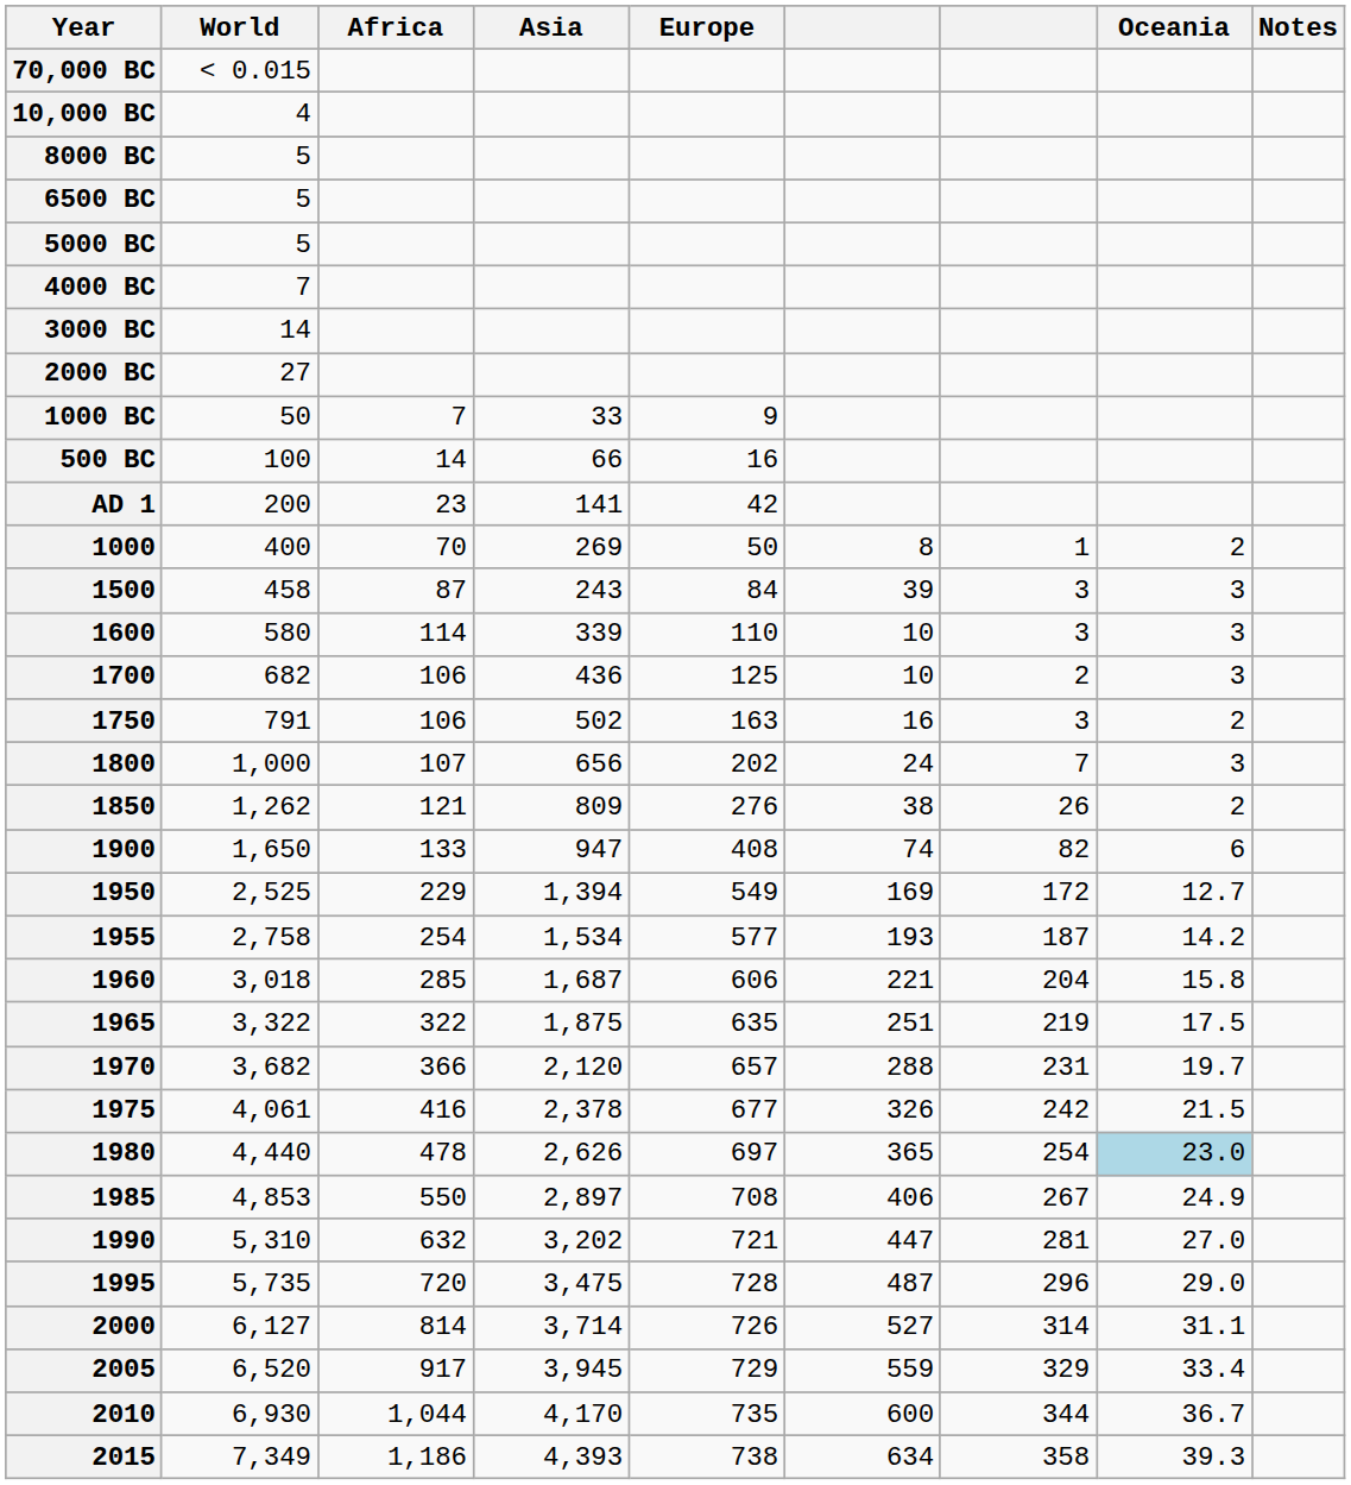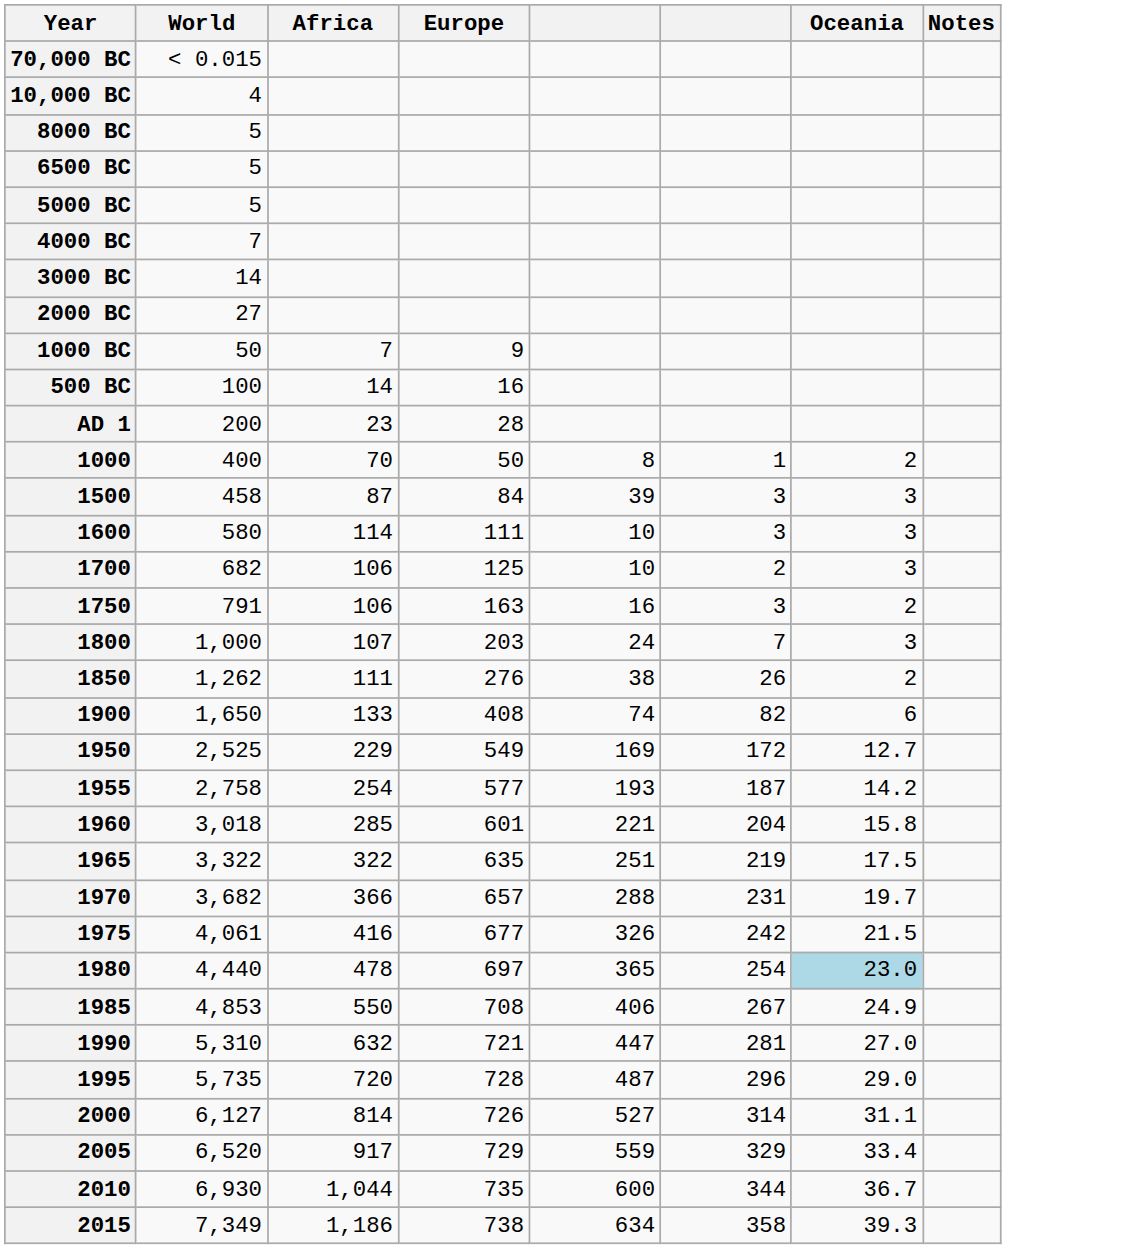 <table class="wikitable" style="text-align:right;">
 <tr>
 <th>Year</th>
 <th style="width:70px;">World</th>
 <th style="width:70px;">Africa</th>
-<th style="width:70px;">Asia</th>
 <th style="width:70px;">Europe</th>
 <th style="width:70px;"></th>
 <th style="width:70px;"><br></th>
 <th style="width:70px;">Oceania</th>
 <th>Notes</th>
 </tr>
 <tr>
 <th style="text-align: right;">70,000 BC</th>
 <td>< 0.015</td>
-<td></td>
 <td></td>
 <td></td>
 <td></td>
 <td></td>
 <td></td>
 <td></td>
 </tr>
 <tr>
 <th style="text-align: right;">10,000 BC</th>
 <td>4</td>
 <td></td>
 <td></td>
 <td></td>
 <td></td>
 <td></td>
 <td></td>
-<td></td>
 </tr>
 <tr>
 <th style="text-align: right;">8000 BC</th>
 <td>5</td>
-<td></td>
 <td></td>
 <td></td>
 <td></td>
 <td></td>
 <td></td>
 <td></td>
 </tr>
 <tr>
 <th style="text-align: right;">6500 BC</th>
 <td>5</td>
 <td></td>
 <td></td>
 <td></td>
 <td></td>
 <td></td>
 <td></td>
-<td></td>
 </tr>
 <tr>
 <th style="text-align: right;">5000 BC</th>
 <td>5</td>
-<td></td>
 <td></td>
 <td></td>
 <td></td>
 <td></td>
 <td></td>
 <td></td>
 </tr>
 <tr>
 <th style="text-align: right;">4000 BC</th>
 <td>7</td>
 <td></td>
 <td></td>
 <td></td>
 <td></td>
 <td></td>
 <td></td>
-<td></td>
 </tr>
 <tr>
 <th style="text-align: right;">3000 BC</th>
 <td>14</td>
-<td></td>
 <td></td>
 <td></td>
 <td></td>
 <td></td>
 <td></td>
 <td></td>
 </tr>
 <tr>
 <th style="text-align: right;">2000 BC</th>
 <td>27</td>
 <td></td>
 <td></td>
 <td></td>
 <td></td>
 <td></td>
 <td></td>
-<td></td>
 </tr>
 <tr>
 <th style="text-align: right;">1000 BC</th>
 <td>50</td>
 <td>7</td>
-<td>33</td>
 <td>9</td>
 <td></td>
 <td></td>
 <td></td>
 <td></td>
 </tr>
 <tr>
 <th style="text-align: right;">500 BC</th>
 <td>100</td>
 <td>14</td>
-<td>66</td>
 <td>16</td>
 <td></td>
 <td></td>
 <td></td>
 <td></td>
 </tr>
 <tr>
 <th style="text-align: right;">AD 1</th>
 <td>200</td>
 <td>23</td>
-<td>141</td>
-<td>42</td>
+<td>28</td>
 <td></td>
 <td></td>
 <td></td>
 <td></td>
 </tr>
 <tr>
 <th style="text-align: right;">1000</th>
 <td>400</td>
 <td>70</td>
-<td>269</td>
 <td>50</td>
 <td>8</td>
 <td>1</td>
 <td>2</td>
 <td></td>
 </tr>
 <tr>
 <th style="text-align: right;">1500</th>
 <td>458</td>
 <td>87</td>
-<td>243</td>
 <td>84</td>
 <td>39</td>
 <td>3</td>
 <td>3</td>
 <td></td>
 </tr>
 <tr>
 <th style="text-align:right;">1600</th>
 <td>580</td>
 <td>114</td>
-<td>339</td>
-<td>110</td>
+<td>111</td>
 <td>10</td>
 <td>3</td>
 <td>3</td>
 <td></td>
 </tr>
 <tr>
 <th style="text-align: right;">1700</th>
 <td>682</td>
 <td>106</td>
-<td>436</td>
 <td>125</td>
 <td>10</td>
 <td>2</td>
 <td>3</td>
 <td></td>
 </tr>
 <tr>
 <th style="text-align: right;">1750</th>
 <td>791</td>
 <td>106</td>
-<td>502</td>
 <td>163</td>
 <td>16</td>
 <td>3</td>
 <td>2</td>
 <td></td>
 </tr>
 <tr>
 <th style="text-align: right;">1800</th>
 <td>1,000</td>
 <td>107</td>
-<td>656</td>
-<td>202</td>
+<td>203</td>
 <td>24</td>
 <td>7</td>
 <td>3</td>
 <td></td>
 </tr>
 <tr>
 <th style="text-align: right;">1850</th>
 <td>1,262</td>
-<td>121</td>
-<td>809</td>
+<td>111</td>
 <td>276</td>
 <td>38</td>
 <td>26</td>
 <td>2</td>
 <td></td>
 </tr>
 <tr>
 <th style="text-align: right;">1900</th>
 <td>1,650</td>
 <td>133</td>
-<td>947</td>
 <td>408</td>
 <td>74</td>
 <td>82</td>
 <td>6</td>
 <td></td>
 </tr>
 <tr>
 <th style="text-align: right;">1950</th>
 <td>2,525</td>
 <td>229</td>
-<td>1,394</td>
 <td>549</td>
 <td>169</td>
 <td>172</td>
 <td>12.7</td>
 <td></td>
 </tr>
 <tr>
 <th style="text-align: right;">1955</th>
 <td>2,758</td>
 <td>254</td>
-<td>1,534</td>
 <td>577</td>
 <td>193</td>
 <td>187</td>
 <td>14.2</td>
 <td></td>
 </tr>
 <tr>
 <th style="text-align: right;">1960</th>
 <td>3,018</td>
 <td>285</td>
-<td>1,687</td>
-<td>606</td>
+<td>601</td>
 <td>221</td>
 <td>204</td>
 <td>15.8</td>
 <td></td>
 </tr>
 <tr>
 <th style="text-align: right;">1965</th>
 <td>3,322</td>
 <td>322</td>
-<td>1,875</td>
 <td>635</td>
 <td>251</td>
 <td>219</td>
 <td>17.5</td>
 <td></td>
 </tr>
 <tr>
 <th style="text-align: right;">1970</th>
 <td>3,682</td>
 <td>366</td>
-<td>2,120</td>
 <td>657</td>
 <td>288</td>
 <td>231</td>
 <td>19.7</td>
 <td></td>
 </tr>
 <tr>
 <th style="text-align: right;">1975</th>
 <td>4,061</td>
 <td>416</td>
-<td>2,378</td>
 <td>677</td>
 <td>326</td>
 <td>242</td>
 <td>21.5</td>
 <td></td>
 </tr>
 <tr>
 <th style="text-align: right;">1980</th>
 <td>4,440</td>
 <td>478</td>
-<td>2,626</td>
 <td>697</td>
 <td>365</td>
 <td>254</td>
 <td style="background: lightblue;">23.0</td>
 <td></td>
 </tr>
 <tr>
 <th style="text-align: right;">1985</th>
 <td>4,853</td>
 <td>550</td>
-<td>2,897</td>
 <td>708</td>
 <td>406</td>
 <td>267</td>
 <td>24.9</td>
 <td></td>
 </tr>
 <tr>
 <th style="text-align: right;">1990</th>
 <td>5,310</td>
 <td>632</td>
-<td>3,202</td>
 <td>721</td>
 <td>447</td>
 <td>281</td>
 <td>27.0</td>
 <td></td>
 </tr>
 <tr>
 <th style="text-align: right;">1995</th>
 <td>5,735</td>
 <td>720</td>
-<td>3,475</td>
 <td>728</td>
 <td>487</td>
 <td>296</td>
 <td>29.0</td>
 <td></td>
 </tr>
 <tr>
 <th style="text-align: right;">2000</th>
 <td>6,127</td>
 <td>814</td>
-<td>3,714</td>
 <td>726</td>
 <td>527</td>
 <td>314</td>
 <td>31.1</td>
 <td></td>
 </tr>
 <tr>
 <th style="text-align: right;">2005</th>
 <td>6,520</td>
 <td>917</td>
-<td>3,945</td>
 <td>729</td>
 <td>559</td>
 <td>329</td>
 <td>33.4</td>
 <td></td>
 </tr>
 <tr>
 <th style="text-align: right;">2010</th>
 <td>6,930</td>
 <td>1,044</td>
-<td>4,170</td>
 <td>735</td>
 <td>600</td>
 <td>344</td>
 <td>36.7</td>
 <td></td>
 </tr>
 <tr>
 <th style="text-align: right;">2015</th>
 <td>7,349</td>
 <td>1,186</td>
-<td>4,393</td>
 <td>738</td>
 <td>634</td>
 <td>358</td>
 <td>39.3</td>
 <td></td>
 </tr>
 </table>
